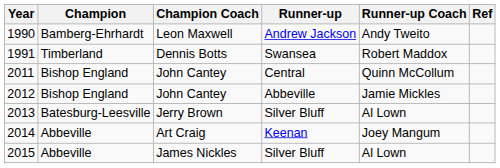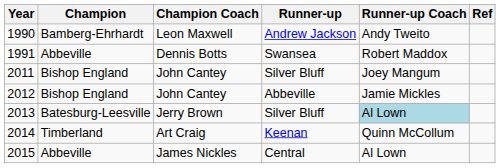 <table class="wikitable sortable">
 <tr>
 <th scope="col">Year</th>
 <th scope="col">Champion</th>
 <th scope="col">Champion Coach</th>
 <th scope="col">Runner-up</th>
 <th scope="col">Runner-up Coach</th>
 <th scope="col">Ref</th>
 </tr>
 <tr>
 <td>1990</td>
 <td>Bamberg-Ehrhardt</td>
 <td>Leon Maxwell</td>
 <td><a href='#'>Andrew Jackson</a></td>
 <td>Andy Tweito</td>
 </tr>
 <tr>
 <td>1991</td>
-<td>Timberland</td>
+<td>Abbeville</td>
 <td>Dennis Botts</td>
 <td>Swansea</td>
 <td>Robert Maddox</td>
 <td></td>
 </tr>
 <tr>
 <td>2011</td>
 <td>Bishop England</td>
 <td>John Cantey</td>
-<td>Central</td>
-<td>Quinn McCollum</td>
+<td>Silver Bluff</td>
+<td>Joey Mangum</td>
 <td></td>
 </tr>
 <tr>
 <td>2012</td>
 <td>Bishop England</td>
 <td>John Cantey</td>
 <td>Abbeville</td>
 <td>Jamie Mickles</td>
 <td></td>
 </tr>
 <tr>
 <td>2013</td>
 <td>Batesburg-Leesville</td>
 <td>Jerry Brown</td>
 <td>Silver Bluff</td>
-<td>Al Lown</td>
+<td style="background: lightblue;">Al Lown</td>
 <td></td>
 </tr>
 <tr>
 <td>2014</td>
-<td>Abbeville</td>
+<td>Timberland</td>
 <td>Art Craig</td>
 <td><a href='#'>Keenan</a></td>
-<td>Joey Mangum</td>
+<td>Quinn McCollum</td>
 <td></td>
 </tr>
 <tr>
 <td>2015</td>
 <td>Abbeville</td>
 <td>James Nickles</td>
-<td>Silver Bluff</td>
+<td>Central</td>
 <td>Al Lown</td>
 <td></td>
 </tr>
 </table>
